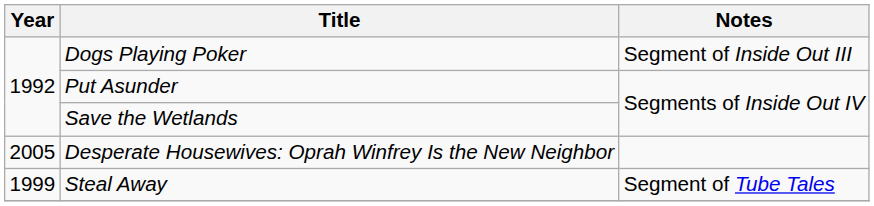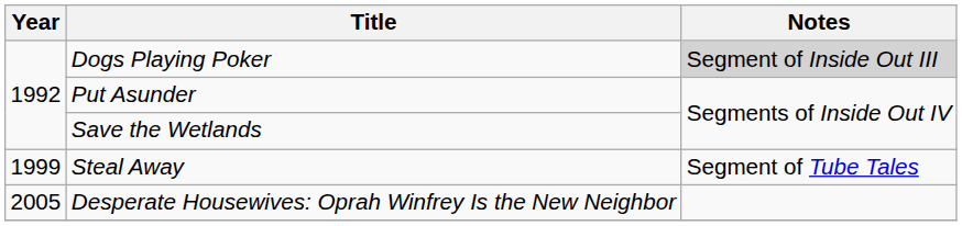 <table class="wikitable">
 <tr>
 <th>Year</th>
 <th>Title</th>
 <th>Notes</th>
 </tr>
 <tr>
 <td rowspan=3>1992</td>
 <td><em>Dogs Playing Poker</em></td>
-<td>Segment of <em>Inside Out III</em></td>
+<td style="background: lightgrey;">Segment of <em>Inside Out III</em></td>
 </tr>
 <tr>
 <td><em>Put Asunder</em></td>
 <td rowspan=2>Segments of <em>Inside Out IV</em></td>
 </tr>
 <tr>
 <td><em>Save the Wetlands</em></td>
 </tr>
 <tr>
+<td>1999</td>
+<td><em>Steal Away</em></td>
+<td>Segment of <em><a href='#'>Tube Tales</a></em></td>
+</tr>
+<tr>
 <td>2005</td>
 <td><em>Desperate Housewives: Oprah Winfrey Is the New Neighbor</em></td>
 <td> </td>
 </tr>
 <tr>
-<td>1999</td>
-<td><em>Steal Away</em></td>
-<td>Segment of <em><a href='#'>Tube Tales</a></em></td>
-</tr>
-<tr>
 </tr>
 </table>
